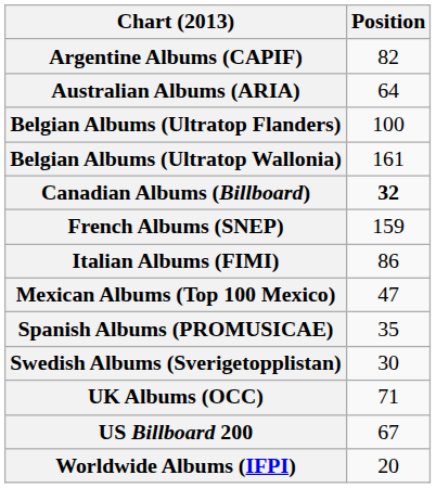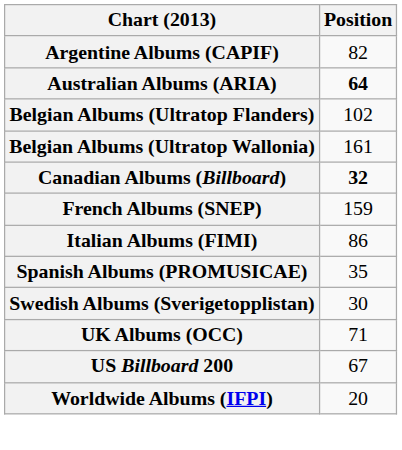 <table class="wikitable sortable plainrowheaders" style="text-align:center">
 <tr>
 <th scope="col">Chart (2013)</th>
 <th scope="col">Position</th>
 </tr>
 <tr>
 <th scope="row">Argentine Albums (CAPIF)</th>
 <td>82</td>
 </tr>
 <tr>
 <th scope="row">Australian Albums (ARIA)</th>
-<td>64</td>
+<td><strong>64</strong></td>
 </tr>
 <tr>
 <th scope="row">Belgian Albums (Ultratop Flanders)</th>
-<td>100</td>
+<td>102</td>
 </tr>
 <tr>
 <th scope="row">Belgian Albums (Ultratop Wallonia)</th>
 <td>161</td>
 </tr>
 <tr>
 <th scope="row">Canadian Albums (<em>Billboard</em>)</th>
 <td><strong>32</strong></td>
 </tr>
 <tr>
 <th scope="row">French Albums (SNEP)</th>
 <td>159</td>
 </tr>
 <tr>
 <th scope="row">Italian Albums (FIMI)</th>
 <td>86</td>
-</tr>
-<tr>
-<th scope="row">Mexican Albums (Top 100 Mexico)</th>
-<td>47</td>
 </tr>
 <tr>
 <th scope="row">Spanish Albums (PROMUSICAE)</th>
 <td>35</td>
 </tr>
 <tr>
 <th scope="row">Swedish Albums (Sverigetopplistan)</th>
 <td>30</td>
 </tr>
 <tr>
 <th scope="row">UK Albums (OCC)</th>
 <td>71</td>
 </tr>
 <tr>
 <th scope="row">US <em>Billboard</em> 200</th>
 <td>67</td>
 </tr>
 <tr>
 <th scope="row">Worldwide Albums (<a href='#'>IFPI</a>)</th>
 <td>20</td>
 </tr>
 </table>
